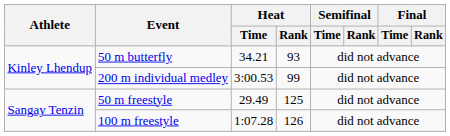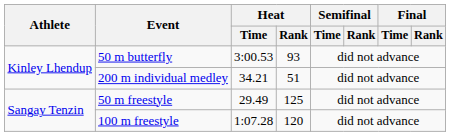 <table class="wikitable" style="text-align:center; font-size:90%">
 <tr>
 <th rowspan="2">Athlete</th>
 <th rowspan="2">Event</th>
 <th colspan="2">Heat</th>
 <th colspan="2">Semifinal</th>
 <th colspan="2">Final</th>
 </tr>
 <tr style="font-size:95%">
 <th>Time</th>
 <th>Rank</th>
 <th>Time</th>
 <th>Rank</th>
 <th>Time</th>
 <th>Rank</th>
 </tr>
 <tr>
 <td align=left rowspan=2><a href='#'>Kinley Lhendup</a></td>
 <td align=left><a href='#'>50 m butterfly</a></td>
-<td>34.21</td>
+<td>3:00.53</td>
 <td>93</td>
 <td colspan=4>did not advance</td>
 </tr>
 <tr>
 <td align=left><a href='#'>200 m individual medley</a></td>
-<td>3:00.53</td>
-<td>99</td>
+<td>34.21</td>
+<td>51</td>
 <td colspan=4>did not advance</td>
 </tr>
 <tr>
 <td align=left rowspan=2><a href='#'>Sangay Tenzin</a></td>
 <td align=left><a href='#'>50 m freestyle</a></td>
 <td>29.49</td>
 <td>125</td>
 <td colspan=4>did not advance</td>
 </tr>
 <tr>
 <td align=left><a href='#'>100 m freestyle</a></td>
 <td>1:07.28</td>
-<td>126</td>
+<td>120</td>
 <td colspan=4>did not advance</td>
 </tr>
 </table>
